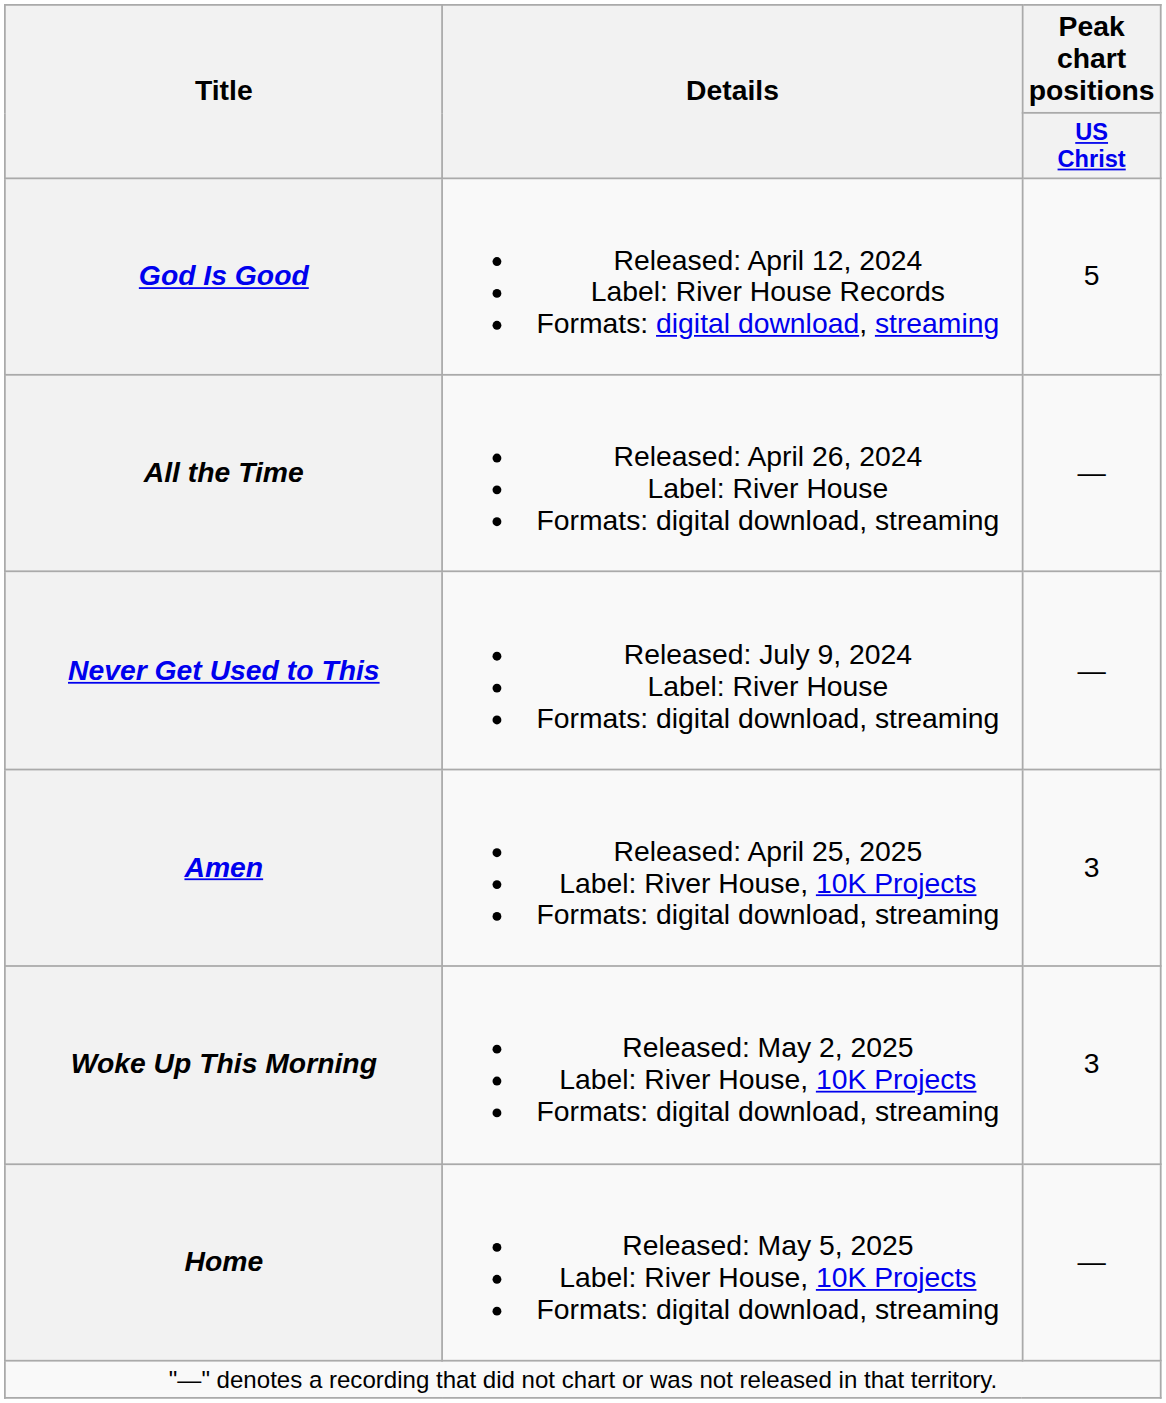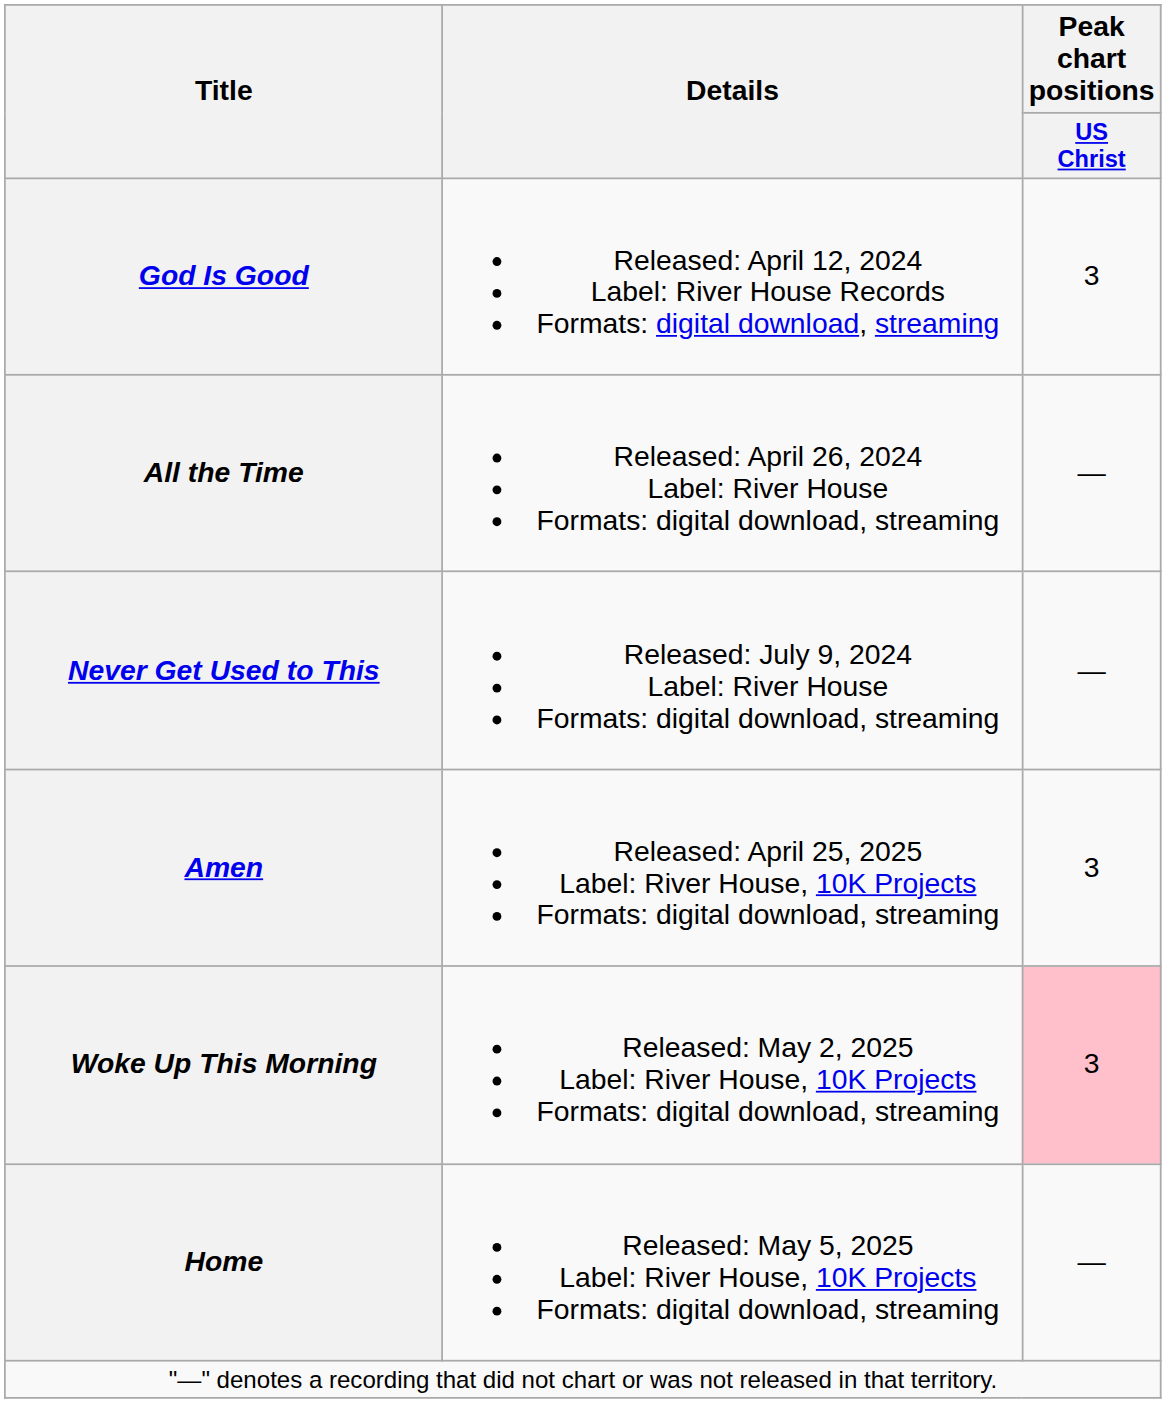 <table class="wikitable plainrowheaders" style="text-align:center;">
 <tr>
 <th scope="col" rowspan="2" style="width:15em;">Title</th>
 <th scope="col" rowspan="2" style="width:20em;">Details</th>
 <th scope="col">Peak chart positions</th>
 </tr>
 <tr style="font-size:smaller;">
 <th scope="col" width="45"><a href='#'>US<br>Christ</a><br></th>
 </tr>
 <tr>
 <th scope="row"><em><a href='#'>God Is Good</a></em></th>
 <td><br><ul><li>Released: April 12, 2024</li><li>Label: River House Records</li><li>Formats: <a href='#'>digital download</a>, <a href='#'>streaming</a></li></ul></td>
-<td>5</td>
+<td>3</td>
 </tr>
 <tr>
 <th scope="row"><em>All the Time</em></th>
 <td><br><ul><li>Released: April 26, 2024</li><li>Label: River House</li><li>Formats: digital download, streaming</li></ul></td>
 <td>—</td>
 </tr>
 <tr>
 <th scope="row"><em><a href='#'>Never Get Used to This</a></em></th>
 <td><br><ul><li>Released: July 9, 2024</li><li>Label: River House</li><li>Formats: digital download, streaming</li></ul></td>
 <td>—</td>
 </tr>
 <tr>
 <th scope="row"><em><a href='#'>Amen</a></em></th>
 <td><br><ul><li>Released: April 25, 2025</li><li>Label: River House, <a href='#'>10K Projects</a></li><li>Formats: digital download, streaming</li></ul></td>
 <td>3</td>
 </tr>
 <tr>
 <th scope="row"><em>Woke Up This Morning</em></th>
 <td><br><ul><li>Released: May 2, 2025</li><li>Label: River House, <a href='#'>10K Projects</a></li><li>Formats: digital download, streaming</li></ul></td>
-<td>3</td>
+<td style="background: pink;">3</td>
 </tr>
 <tr>
 <th scope="row"><em>Home</em></th>
 <td><br><ul><li>Released: May 5, 2025</li><li>Label: River House, <a href='#'>10K Projects</a></li><li>Formats: digital download, streaming</li></ul></td>
 <td>—</td>
 </tr>
 <tr>
 <td colspan="12" style="font-size:85%">"—" denotes a recording that did not chart or was not released in that territory.</td>
 </tr>
 </table>
